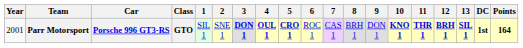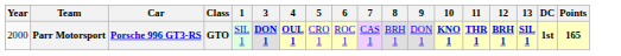 <table class="wikitable" style="text-align:center; font-size:85%">
 <tr>
 <th>Year</th>
 <th>Team</th>
 <th>Car</th>
 <th>Class</th>
 <th>1</th>
-<th>2</th>
 <th>3</th>
 <th>4</th>
 <th>5</th>
 <th>6</th>
 <th>7</th>
 <th>8</th>
 <th>9</th>
 <th>10</th>
 <th>11</th>
 <th>12</th>
 <th>13</th>
 <th>DC</th>
 <th>Points</th>
 </tr>
 <tr>
-<td>2001</td>
+<td>2000</td>
 <th nowrap>Parr Motorsport</th>
 <th nowrap><a href='#'>Porsche 996 GT3-RS</a></th>
 <th>GTO</th>
 <td style="background:#DFFFDF;"><a href='#'>SIL<br>1</a><br></td>
-<td style="background:#FFFFBF;"><a href='#'>SNE<br>1</a><br></td>
 <td style="background:#DFDFDF;"><strong><a href='#'>DON<br>1</a></strong><br></td>
 <td style="background:#FFFFBF;"><strong><a href='#'>OUL<br>1</a></strong><br></td>
-<td style="background:#FFFFBF;"><strong><a href='#'>CRO<br>1</a><br></strong></td>
+<td style="background:#FFFFBF;"><a href='#'>CRO<br>1</a><br></td>
 <td style="background:#FFFFBF;"><a href='#'>ROC<br>1</a><br></td>
 <td style="background:#EFCFFF;"><a href='#'>CAS<br>1</a><br></td>
 <td style="background:#DFDFDF;"><a href='#'>BRH<br>1</a><br></td>
 <td style="background:#DFDFDF;"><a href='#'>DON<br>1</a><br></td>
 <td style="background:#FFFFBF;"><strong><a href='#'>KNO<br>1</a></strong><br></td>
 <td style="background:#FFFFBF;"><strong><a href='#'>THR<br>1</a></strong><br></td>
 <td style="background:#FFFFBF;"><strong><a href='#'>BRH<br>1</a></strong><br></td>
 <td style="background:#FFFFBF;"><strong><a href='#'>SIL<br>1</a></strong><br></td>
 <th style="background:#FFFFBF;">1st</th>
-<th style="background:#FFFFBF;">164</th>
+<th style="background:#FFFFBF;">165</th>
 </tr>
 </table>
